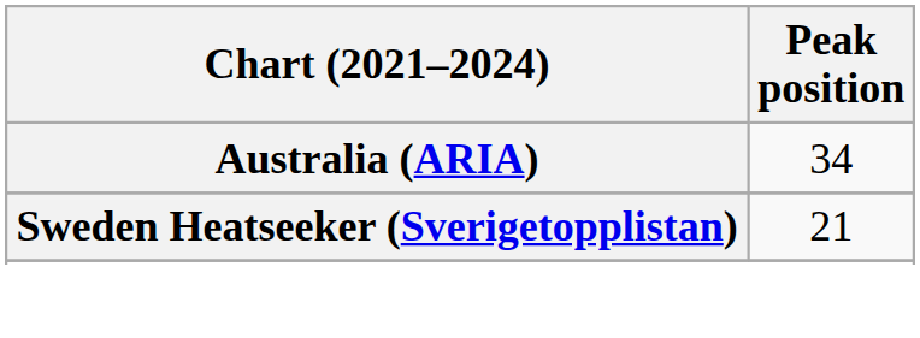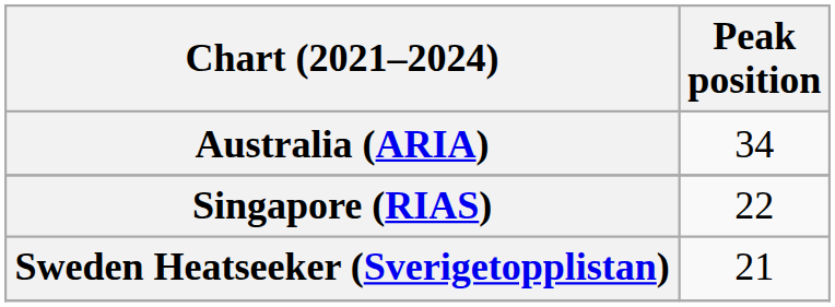 <table class="wikitable sortable plainrowheaders" style="text-align:center">
 <tr>
 <th scope="col">Chart (2021–2024)</th>
 <th scope="col">Peak<br>position</th>
 </tr>
 <tr>
 <th scope="row">Australia (<a href='#'>ARIA</a>)</th>
 <td>34</td>
 </tr>
 <tr>
 </tr>
 <tr>
 </tr>
 <tr>
 </tr>
 <tr>
+<th scope="row">Singapore (<a href='#'>RIAS</a>)</th>
+<td>22</td>
+</tr>
+<tr>
 <th scope="row">Sweden Heatseeker (<a href='#'>Sverigetopplistan</a>)</th>
 <td>21</td>
 </tr>
 <tr>
 </tr>
 <tr>
 </tr>
 <tr>
 </tr>
 </table>
